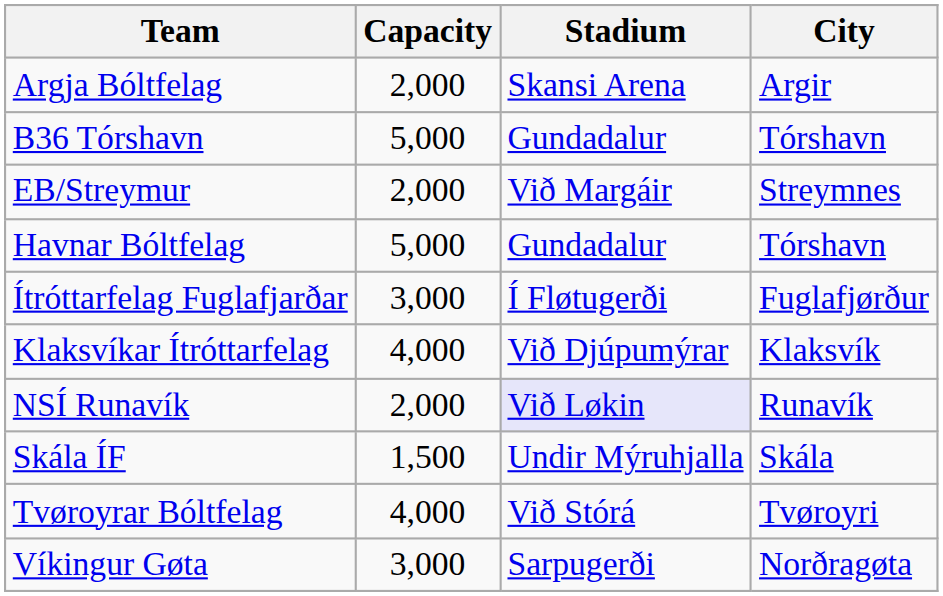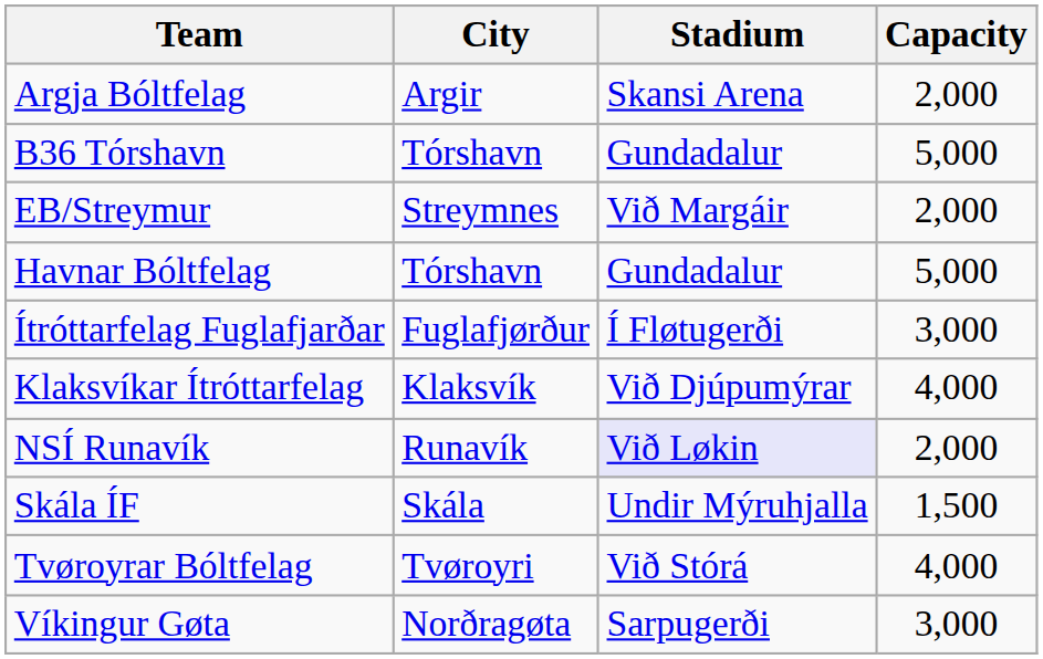 <table class="wikitable sortable">
 <tr>
 <th>Team</th>
+<th>City</th>
+<th>Stadium</th>
 <th>Capacity</th>
-<th>Stadium</th>
-<th>City</th>
 </tr>
 <tr>
 <td><a href='#'>Argja Bóltfelag</a></td>
+<td><a href='#'>Argir</a></td>
+<td><a href='#'>Skansi Arena</a></td>
 <td align="center">2,000</td>
-<td><a href='#'>Skansi Arena</a></td>
-<td><a href='#'>Argir</a></td>
 </tr>
 <tr>
 <td><a href='#'>B36 Tórshavn</a></td>
+<td><a href='#'>Tórshavn</a></td>
+<td><a href='#'>Gundadalur</a></td>
 <td align="center">5,000</td>
-<td><a href='#'>Gundadalur</a></td>
-<td><a href='#'>Tórshavn</a></td>
 </tr>
 <tr>
 <td><a href='#'>EB/Streymur</a></td>
+<td><a href='#'>Streymnes</a></td>
+<td><a href='#'>Við Margáir</a></td>
 <td align="center">2,000</td>
-<td><a href='#'>Við Margáir</a></td>
-<td><a href='#'>Streymnes</a></td>
 </tr>
 <tr>
 <td><a href='#'>Havnar Bóltfelag</a></td>
+<td><a href='#'>Tórshavn</a></td>
+<td><a href='#'>Gundadalur</a></td>
 <td align="center">5,000</td>
-<td><a href='#'>Gundadalur</a></td>
-<td><a href='#'>Tórshavn</a></td>
 </tr>
 <tr>
 <td><a href='#'>Ítróttarfelag Fuglafjarðar</a></td>
+<td><a href='#'>Fuglafjørður</a></td>
+<td><a href='#'>Í Fløtugerði</a></td>
 <td align="center">3,000</td>
-<td><a href='#'>Í Fløtugerði</a></td>
-<td><a href='#'>Fuglafjørður</a></td>
 </tr>
 <tr>
 <td><a href='#'>Klaksvíkar Ítróttarfelag</a></td>
+<td><a href='#'>Klaksvík</a></td>
+<td><a href='#'>Við Djúpumýrar</a></td>
 <td align="center">4,000</td>
-<td><a href='#'>Við Djúpumýrar</a></td>
-<td><a href='#'>Klaksvík</a></td>
 </tr>
 <tr>
 <td><a href='#'>NSÍ Runavík</a></td>
+<td><a href='#'>Runavík</a></td>
+<td style="background: lavender;"><a href='#'>Við Løkin</a></td>
 <td align="center">2,000</td>
-<td style="background: lavender;"><a href='#'>Við Løkin</a></td>
-<td><a href='#'>Runavík</a></td>
 </tr>
 <tr>
 <td><a href='#'>Skála ÍF</a></td>
+<td><a href='#'>Skála</a></td>
+<td><a href='#'>Undir Mýruhjalla</a></td>
 <td align="center">1,500</td>
-<td><a href='#'>Undir Mýruhjalla</a></td>
-<td><a href='#'>Skála</a></td>
 </tr>
 <tr>
 <td><a href='#'>Tvøroyrar Bóltfelag</a></td>
+<td><a href='#'>Tvøroyri</a></td>
+<td><a href='#'>Við Stórá</a></td>
 <td align="center">4,000</td>
-<td><a href='#'>Við Stórá</a></td>
-<td><a href='#'>Tvøroyri</a></td>
 </tr>
 <tr>
 <td><a href='#'>Víkingur Gøta</a></td>
+<td><a href='#'>Norðragøta</a></td>
+<td><a href='#'>Sarpugerði</a></td>
 <td align="center">3,000</td>
-<td><a href='#'>Sarpugerði</a></td>
-<td><a href='#'>Norðragøta</a></td>
 </tr>
 </table>
